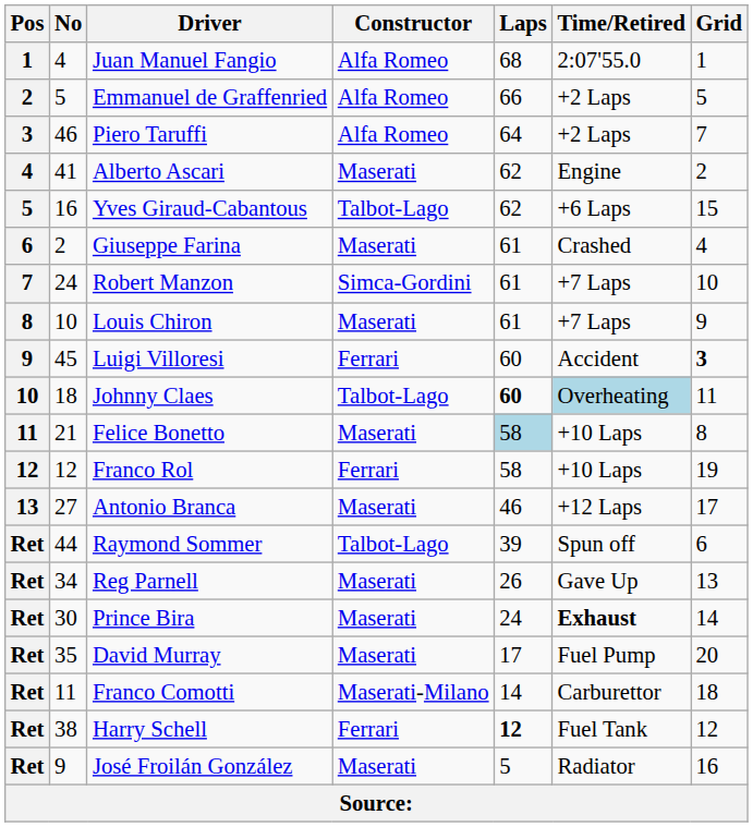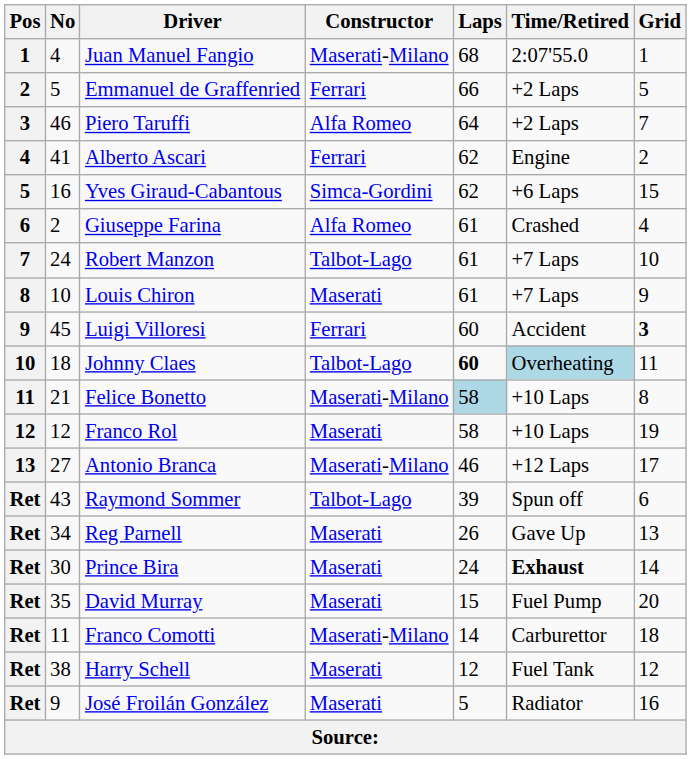 <table class="wikitable" style="font-size: 95%">
 <tr>
 <th>Pos</th>
 <th>No</th>
 <th>Driver</th>
 <th>Constructor</th>
 <th>Laps</th>
 <th>Time/Retired</th>
 <th>Grid</th>
 </tr>
 <tr>
 <th>1</th>
 <td>4</td>
 <td> <a href='#'>Juan Manuel Fangio</a></td>
-<td><a href='#'>Alfa Romeo</a></td>
+<td><a href='#'>Maserati</a>-<a href='#'>Milano</a></td>
 <td>68</td>
 <td>2:07'55.0</td>
 <td>1</td>
 </tr>
 <tr>
 <th>2</th>
 <td>5</td>
 <td> <a href='#'>Emmanuel de Graffenried</a></td>
-<td><a href='#'>Alfa Romeo</a></td>
+<td><a href='#'>Ferrari</a></td>
 <td>66</td>
 <td>+2 Laps</td>
 <td>5</td>
 </tr>
 <tr>
 <th>3</th>
 <td>46</td>
 <td> <a href='#'>Piero Taruffi</a></td>
 <td><a href='#'>Alfa Romeo</a></td>
 <td>64</td>
 <td>+2 Laps</td>
 <td>7</td>
 </tr>
 <tr>
 <th>4</th>
 <td>41</td>
 <td> <a href='#'>Alberto Ascari</a></td>
-<td><a href='#'>Maserati</a></td>
+<td><a href='#'>Ferrari</a></td>
 <td>62</td>
 <td>Engine</td>
 <td>2</td>
 </tr>
 <tr>
 <th>5</th>
 <td>16</td>
 <td> <a href='#'>Yves Giraud-Cabantous</a></td>
-<td><a href='#'>Talbot-Lago</a></td>
+<td><a href='#'>Simca-Gordini</a></td>
 <td>62</td>
 <td>+6 Laps</td>
 <td>15</td>
 </tr>
 <tr>
 <th>6</th>
 <td>2</td>
 <td> <a href='#'>Giuseppe Farina</a></td>
-<td><a href='#'>Maserati</a></td>
+<td><a href='#'>Alfa Romeo</a></td>
 <td>61</td>
 <td>Crashed</td>
 <td>4</td>
 </tr>
 <tr>
 <th>7</th>
 <td>24</td>
 <td> <a href='#'>Robert Manzon</a></td>
-<td><a href='#'>Simca-Gordini</a></td>
+<td><a href='#'>Talbot-Lago</a></td>
 <td>61</td>
 <td>+7 Laps</td>
 <td>10</td>
 </tr>
 <tr>
 <th>8</th>
 <td>10</td>
 <td> <a href='#'>Louis Chiron</a></td>
 <td><a href='#'>Maserati</a></td>
 <td>61</td>
 <td>+7 Laps</td>
 <td>9</td>
 </tr>
 <tr>
 <th>9</th>
 <td>45</td>
 <td> <a href='#'>Luigi Villoresi</a></td>
 <td><a href='#'>Ferrari</a></td>
 <td>60</td>
 <td>Accident</td>
 <td><strong>3</strong></td>
 </tr>
 <tr>
 <th>10</th>
 <td>18</td>
 <td> <a href='#'>Johnny Claes</a></td>
 <td><a href='#'>Talbot-Lago</a></td>
 <td><strong>60</strong></td>
 <td style="background: lightblue;">Overheating</td>
 <td>11</td>
 </tr>
 <tr>
 <th>11</th>
 <td>21</td>
 <td> <a href='#'>Felice Bonetto</a></td>
-<td><a href='#'>Maserati</a></td>
+<td><a href='#'>Maserati</a>-<a href='#'>Milano</a></td>
 <td style="background: lightblue;">58</td>
 <td>+10 Laps</td>
 <td>8</td>
 </tr>
 <tr>
 <th>12</th>
 <td>12</td>
 <td> <a href='#'>Franco Rol</a></td>
-<td><a href='#'>Ferrari</a></td>
+<td><a href='#'>Maserati</a></td>
 <td>58</td>
 <td>+10 Laps</td>
 <td>19</td>
 </tr>
 <tr>
 <th>13</th>
 <td>27</td>
 <td> <a href='#'>Antonio Branca</a></td>
-<td><a href='#'>Maserati</a></td>
+<td><a href='#'>Maserati</a>-<a href='#'>Milano</a></td>
 <td>46</td>
 <td>+12 Laps</td>
 <td>17</td>
 </tr>
 <tr>
 <th>Ret</th>
-<td>44</td>
+<td>43</td>
 <td> <a href='#'>Raymond Sommer</a></td>
 <td><a href='#'>Talbot-Lago</a></td>
 <td>39</td>
 <td>Spun off</td>
 <td>6</td>
 </tr>
 <tr>
 <th>Ret</th>
 <td>34</td>
 <td> <a href='#'>Reg Parnell</a></td>
 <td><a href='#'>Maserati</a></td>
 <td>26</td>
 <td>Gave Up</td>
 <td>13</td>
 </tr>
 <tr>
 <th>Ret</th>
 <td>30</td>
 <td> <a href='#'>Prince Bira</a></td>
 <td><a href='#'>Maserati</a></td>
 <td>24</td>
 <td><strong>Exhaust</strong></td>
 <td>14</td>
 </tr>
 <tr>
 <th>Ret</th>
 <td>35</td>
 <td> <a href='#'>David Murray</a></td>
 <td><a href='#'>Maserati</a></td>
-<td>17</td>
+<td>15</td>
 <td>Fuel Pump</td>
 <td>20</td>
 </tr>
 <tr>
 <th>Ret</th>
 <td>11</td>
 <td> <a href='#'>Franco Comotti</a></td>
 <td><a href='#'>Maserati</a>-<a href='#'>Milano</a></td>
 <td>14</td>
 <td>Carburettor</td>
 <td>18</td>
 </tr>
 <tr>
 <th>Ret</th>
 <td>38</td>
 <td> <a href='#'>Harry Schell</a></td>
-<td><a href='#'>Ferrari</a></td>
-<td><strong>12</strong></td>
+<td><a href='#'>Maserati</a></td>
+<td>12</td>
 <td>Fuel Tank</td>
 <td>12</td>
 </tr>
 <tr>
 <th>Ret</th>
 <td>9</td>
 <td> <a href='#'>José Froilán González</a></td>
 <td><a href='#'>Maserati</a></td>
 <td>5</td>
 <td>Radiator</td>
 <td>16</td>
 </tr>
 <tr>
 <th colspan=8>Source:</th>
 </tr>
 </table>
